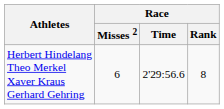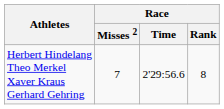 <table class="wikitable" border="1" style="font-size:90%">
 <tr>
 <th rowspan=2>Athletes</th>
 <th colspan=3>Race</th>
 </tr>
 <tr>
 <th>Misses <sup>2</sup></th>
 <th>Time</th>
 <th>Rank</th>
 </tr>
 <tr>
 <td><a href='#'>Herbert Hindelang</a><br><a href='#'>Theo Merkel</a><br><a href='#'>Xaver Kraus</a><br><a href='#'>Gerhard Gehring</a></td>
-<td align=center>6</td>
+<td align=center>7</td>
 <td align=center>2'29:56.6</td>
 <td align=center>8</td>
 </tr>
 </table>
